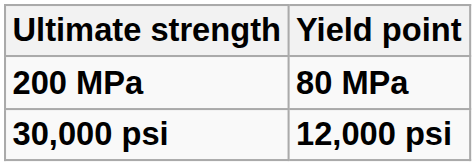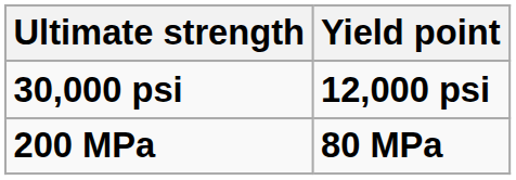 <table class="wikitable">
 <tr>
 <th>Ultimate strength</th>
 <th>Yield point</th>
 </tr>
 <tr>
+<td><strong>30,000 psi</strong></td>
+<td><strong>12,000 psi</strong></td>
+</tr>
+<tr>
 <td><strong>200 MPa</strong></td>
 <td><strong>80 MPa</strong></td>
 </tr>
-<tr>
-<td><strong>30,000 psi</strong></td>
-<td><strong>12,000 psi</strong></td>
-</tr>
 </table>
